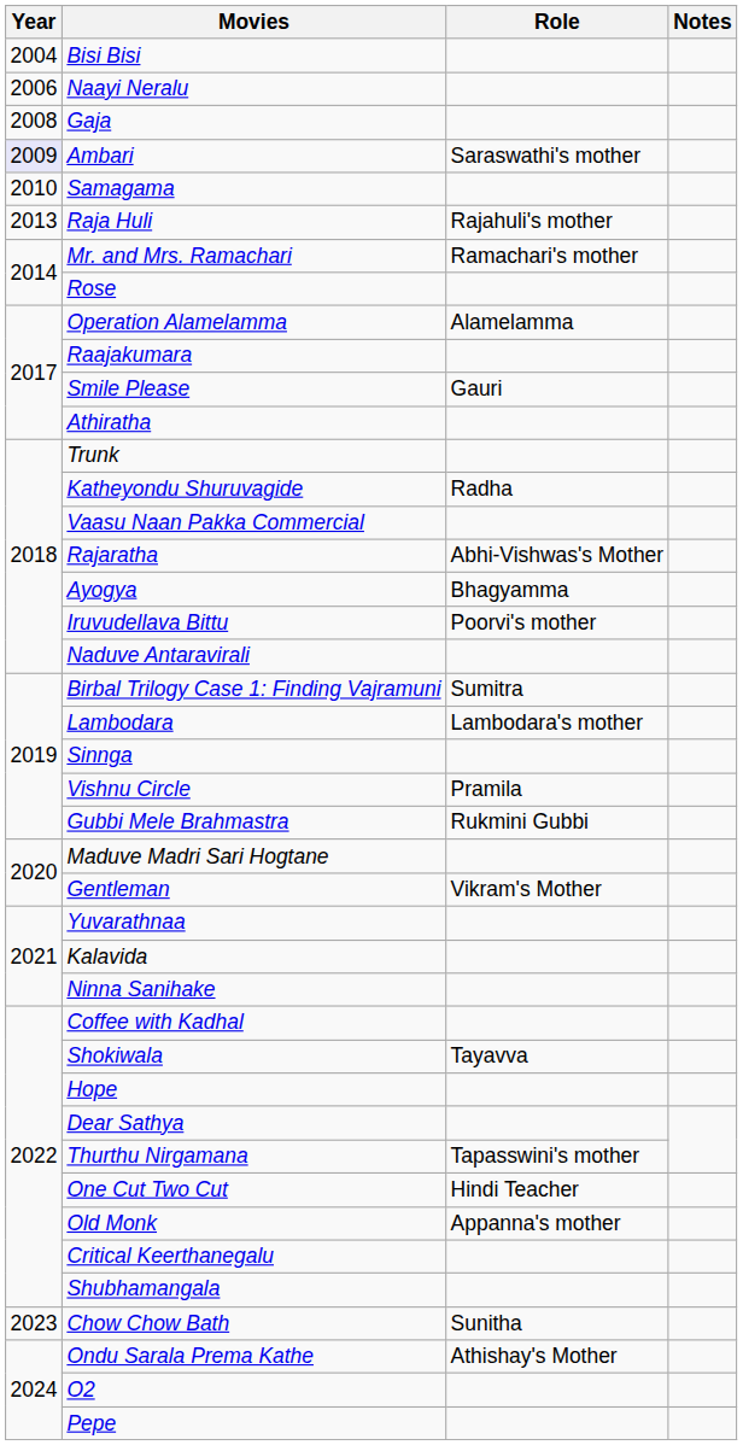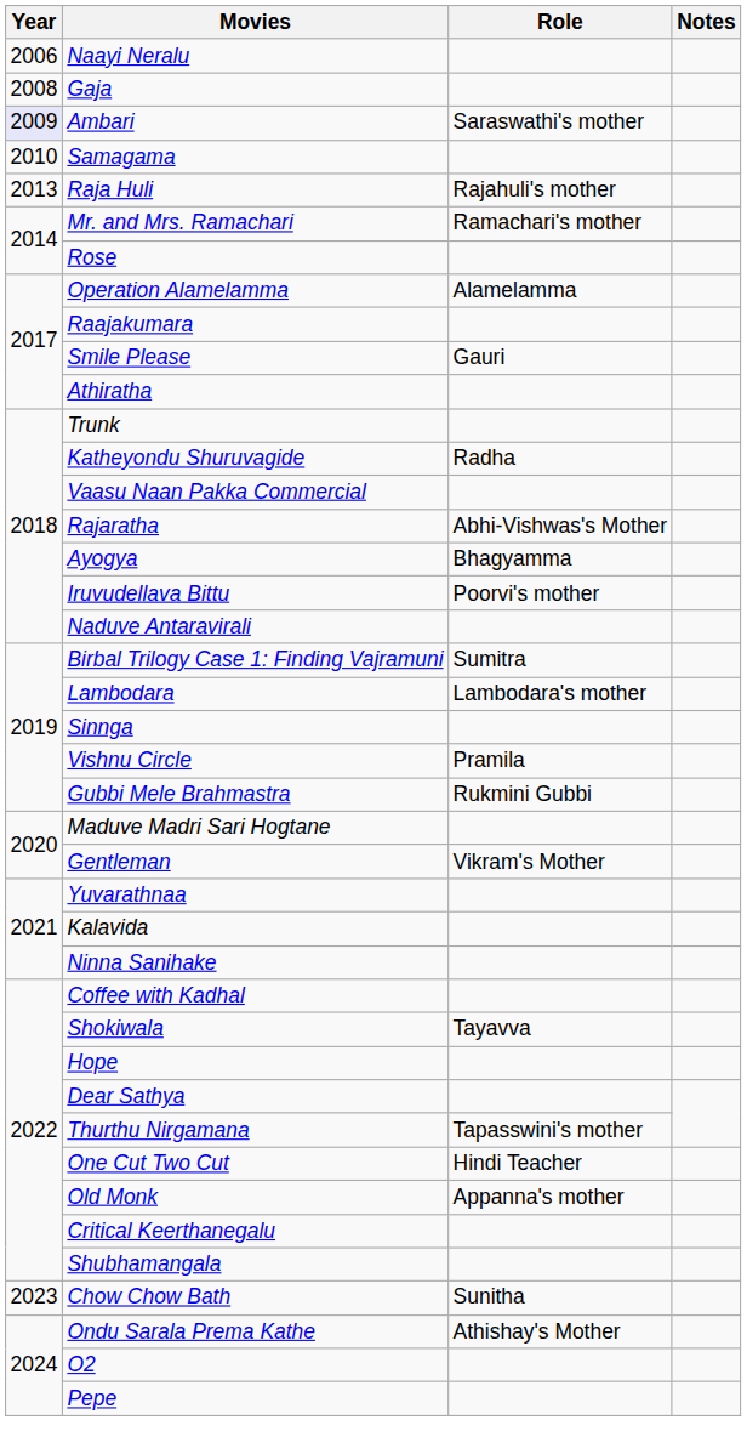 <table class="wikitable sortable">
 <tr>
 <th>Year</th>
 <th>Movies</th>
 <th>Role</th>
 <th>Notes</th>
-</tr>
-<tr>
-<td>2004</td>
-<td><em><a href='#'>Bisi Bisi</a></em></td>
-<td></td>
-<td></td>
 </tr>
 <tr>
 <td>2006</td>
 <td><em><a href='#'>Naayi Neralu</a></em></td>
 <td></td>
 <td></td>
 </tr>
 <tr>
 <td>2008</td>
 <td><em><a href='#'>Gaja</a></em></td>
 <td></td>
 <td></td>
 </tr>
 <tr>
 <td style="background: lavender;">2009</td>
 <td><em><a href='#'>Ambari</a></em></td>
 <td>Saraswathi's mother</td>
 <td></td>
 </tr>
 <tr>
 <td>2010</td>
 <td><em><a href='#'>Samagama</a></em></td>
 <td></td>
 <td></td>
 </tr>
 <tr>
 <td>2013</td>
 <td><em><a href='#'>Raja Huli</a></em></td>
 <td>Rajahuli's mother</td>
 <td></td>
 </tr>
 <tr>
 <td rowspan="2">2014</td>
 <td><em><a href='#'>Mr. and Mrs. Ramachari</a></em></td>
 <td>Ramachari's mother</td>
 <td></td>
 </tr>
 <tr>
 <td><a href='#'><em>Rose</em></a></td>
 <td></td>
 <td></td>
 </tr>
 <tr>
 <td rowspan="4">2017</td>
 <td><em><a href='#'>Operation Alamelamma</a></em></td>
 <td>Alamelamma</td>
 <td></td>
 </tr>
 <tr>
 <td><em><a href='#'>Raajakumara</a></em></td>
 <td></td>
 <td></td>
 </tr>
 <tr>
 <td><a href='#'><em>Smile Please</em></a></td>
 <td>Gauri</td>
 <td></td>
 </tr>
 <tr>
 <td><em><a href='#'>Athiratha</a></em></td>
 <td></td>
 <td></td>
 </tr>
 <tr>
 <td rowspan="7">2018</td>
 <td><em>Trunk</em></td>
 <td></td>
 <td></td>
 </tr>
 <tr>
 <td><em><a href='#'>Katheyondu Shuruvagide</a></em></td>
 <td>Radha</td>
 <td></td>
 </tr>
 <tr>
 <td><em><a href='#'>Vaasu Naan Pakka Commercial</a></em></td>
 <td></td>
 <td></td>
 </tr>
 <tr>
 <td><em><a href='#'>Rajaratha</a></em></td>
 <td>Abhi-Vishwas's Mother</td>
 <td></td>
 </tr>
 <tr>
 <td><em><a href='#'>Ayogya</a></em></td>
 <td>Bhagyamma</td>
 <td></td>
 </tr>
 <tr>
 <td><em><a href='#'>Iruvudellava Bittu</a></em></td>
 <td>Poorvi's mother</td>
 <td></td>
 </tr>
 <tr>
 <td><em><a href='#'>Naduve Antaravirali</a></em></td>
 <td></td>
 <td></td>
 </tr>
 <tr>
 <td rowspan="5">2019</td>
 <td><em><a href='#'>Birbal Trilogy Case 1: Finding Vajramuni</a></em></td>
 <td>Sumitra</td>
 <td></td>
 </tr>
 <tr>
 <td><a href='#'><em>Lambodara</em></a></td>
 <td>Lambodara's mother</td>
 <td></td>
 </tr>
 <tr>
 <td><em><a href='#'>Sinnga</a></em></td>
 <td></td>
 <td></td>
 </tr>
 <tr>
 <td><em><a href='#'>Vishnu Circle</a></em></td>
 <td>Pramila</td>
 <td></td>
 </tr>
 <tr>
 <td><em><a href='#'>Gubbi Mele Brahmastra</a></em></td>
 <td>Rukmini Gubbi</td>
 <td></td>
 </tr>
 <tr>
 <td rowspan="2">2020</td>
 <td><em>Maduve Madri Sari Hogtane</em></td>
 <td></td>
 <td></td>
 </tr>
 <tr>
 <td><a href='#'><em>Gentleman</em></a></td>
 <td>Vikram's Mother</td>
 <td></td>
 </tr>
 <tr>
 <td rowspan="3">2021</td>
 <td><em><a href='#'>Yuvarathnaa</a></em></td>
 <td></td>
 <td></td>
 </tr>
 <tr>
 <td><em>Kalavida</em></td>
 <td></td>
 <td></td>
 </tr>
 <tr>
 <td><em><a href='#'>Ninna Sanihake</a></em></td>
 <td></td>
 <td></td>
 </tr>
 <tr>
 <td rowspan="9">2022</td>
 <td><em><a href='#'>Coffee with Kadhal</a></em></td>
 <td></td>
 <td></td>
 </tr>
 <tr>
 <td><em><a href='#'>Shokiwala</a></em></td>
 <td>Tayavva</td>
 <td></td>
 </tr>
 <tr>
 <td><em><a href='#'>Hope</a></em></td>
 <td></td>
 <td></td>
 </tr>
 <tr>
 <td><em><a href='#'>Dear Sathya</a></em></td>
 <td></td>
 </tr>
 <tr>
 <td><em><a href='#'>Thurthu Nirgamana</a></em></td>
 <td>Tapasswini's mother</td>
 </tr>
 <tr>
 <td><em><a href='#'>One Cut Two Cut</a></em></td>
 <td>Hindi Teacher</td>
 <td></td>
 </tr>
 <tr>
 <td><a href='#'><em>Old Monk</em></a></td>
 <td>Appanna's mother</td>
 <td></td>
 </tr>
 <tr>
 <td><em><a href='#'>Critical Keerthanegalu</a></em></td>
 <td></td>
 <td></td>
 </tr>
 <tr>
 <td><em><a href='#'>Shubhamangala</a></em></td>
 <td></td>
 <td></td>
 </tr>
 <tr>
 <td>2023</td>
 <td><em><a href='#'>Chow Chow Bath</a></em></td>
 <td>Sunitha</td>
 <td></td>
 </tr>
 <tr>
 <td rowspan="3">2024</td>
 <td><em><a href='#'>Ondu Sarala Prema Kathe</a></em></td>
 <td>Athishay's Mother</td>
 <td></td>
 </tr>
 <tr>
 <td><em><a href='#'>O2</a></em></td>
 <td></td>
 <td></td>
 </tr>
 <tr>
 <td><em><a href='#'>Pepe</a></em></td>
 <td></td>
 <td></td>
 </tr>
 <tr>
 </tr>
 </table>
